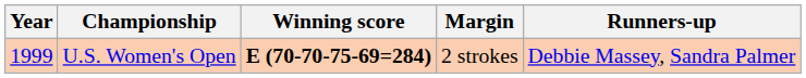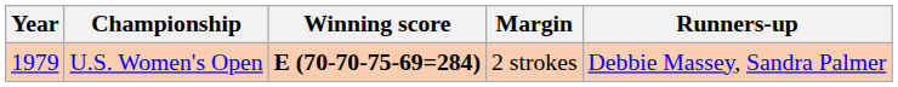 <table class="wikitable">
 <tr>
 <th>Year</th>
 <th>Championship</th>
 <th>Winning score</th>
 <th>Margin</th>
 <th>Runners-up</th>
 </tr>
 <tr style="background:#FBCEB1;">
-<td><a href='#'>1999</a></td>
+<td><a href='#'>1979</a></td>
 <td><a href='#'>U.S. Women's Open</a></td>
 <td><strong>E (70-70-75-69=284)</strong></td>
 <td>2 strokes</td>
 <td> <a href='#'>Debbie Massey</a>,  <a href='#'>Sandra Palmer</a></td>
 </tr>
 </table>
